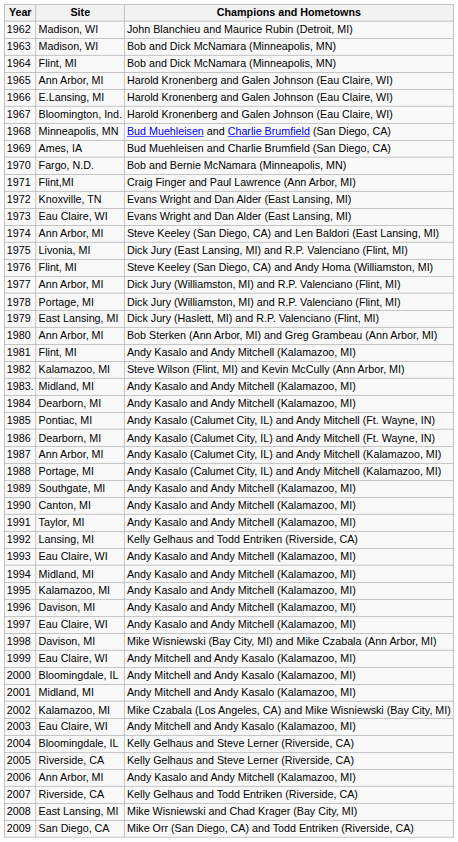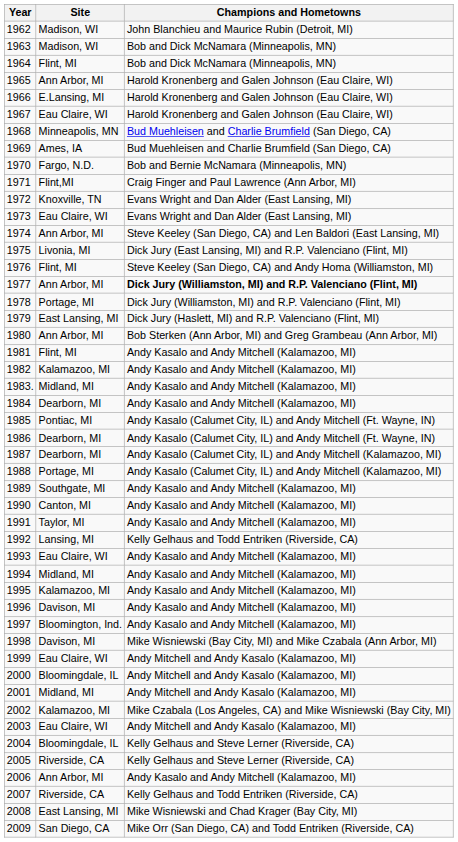 <table class="wikitable">
 <tr>
 <th>Year</th>
 <th>Site</th>
 <th>Champions and Hometowns</th>
 </tr>
 <tr>
 <td>1962</td>
 <td>Madison, WI</td>
 <td>John Blanchieu and Maurice Rubin (Detroit, MI)</td>
 </tr>
 <tr>
 <td>1963</td>
 <td>Madison, WI</td>
 <td>Bob and Dick McNamara (Minneapolis, MN)</td>
 </tr>
 <tr>
 <td>1964</td>
 <td>Flint, MI</td>
 <td>Bob and Dick McNamara (Minneapolis, MN)</td>
 </tr>
 <tr>
 <td>1965</td>
 <td>Ann Arbor, MI</td>
 <td>Harold Kronenberg and Galen Johnson (Eau Claire, WI)</td>
 </tr>
 <tr>
 <td>1966</td>
 <td>E.Lansing, MI</td>
 <td>Harold Kronenberg and Galen Johnson (Eau Claire, WI)</td>
 </tr>
 <tr>
 <td>1967</td>
-<td>Bloomington, Ind.</td>
+<td>Eau Claire, WI</td>
 <td>Harold Kronenberg and Galen Johnson (Eau Claire, WI)</td>
 </tr>
 <tr>
 <td>1968</td>
 <td>Minneapolis, MN</td>
 <td><a href='#'>Bud Muehleisen</a> and <a href='#'>Charlie Brumfield</a> (San Diego, CA)</td>
 </tr>
 <tr>
 <td>1969</td>
 <td>Ames, IA</td>
 <td>Bud Muehleisen and Charlie Brumfield (San Diego, CA)</td>
 </tr>
 <tr>
 <td>1970</td>
 <td>Fargo, N.D.</td>
 <td>Bob and Bernie McNamara (Minneapolis, MN)</td>
 </tr>
 <tr>
 <td>1971</td>
 <td>Flint,MI</td>
 <td>Craig Finger and Paul Lawrence (Ann Arbor, MI)</td>
 </tr>
 <tr>
 <td>1972</td>
 <td>Knoxville, TN</td>
 <td>Evans Wright and Dan Alder (East Lansing, MI)</td>
 </tr>
 <tr>
 <td>1973</td>
 <td>Eau Claire, WI</td>
 <td>Evans Wright and Dan Alder (East Lansing, MI)</td>
 </tr>
 <tr>
 <td>1974</td>
 <td>Ann Arbor, MI</td>
 <td>Steve Keeley (San Diego, CA) and Len Baldori (East Lansing, MI)</td>
 </tr>
 <tr>
 <td>1975</td>
 <td>Livonia, MI</td>
 <td>Dick Jury (East Lansing, MI) and R.P. Valenciano (Flint, MI)</td>
 </tr>
 <tr>
 <td>1976</td>
 <td>Flint, MI</td>
 <td>Steve Keeley (San Diego, CA) and Andy Homa (Williamston, MI)</td>
 </tr>
 <tr>
 <td>1977</td>
 <td>Ann Arbor, MI</td>
-<td>Dick Jury (Williamston, MI) and R.P. Valenciano (Flint, MI)</td>
+<td><strong>Dick Jury (Williamston, MI) and R.P. Valenciano (Flint, MI)</strong></td>
 </tr>
 <tr>
 <td>1978</td>
 <td>Portage, MI</td>
 <td>Dick Jury (Williamston, MI) and R.P. Valenciano (Flint, MI)</td>
 </tr>
 <tr>
 <td>1979</td>
 <td>East Lansing, MI</td>
 <td>Dick Jury (Haslett, MI) and R.P. Valenciano (Flint, MI)</td>
 </tr>
 <tr>
 <td>1980</td>
 <td>Ann Arbor, MI</td>
 <td>Bob Sterken (Ann Arbor, MI) and Greg Grambeau (Ann Arbor, MI)</td>
 </tr>
 <tr>
 <td>1981</td>
 <td>Flint, MI</td>
 <td>Andy Kasalo and Andy Mitchell (Kalamazoo, MI)</td>
 </tr>
 <tr>
 <td>1982</td>
 <td>Kalamazoo, MI</td>
-<td>Steve Wilson (Flint, MI) and Kevin McCully (Ann Arbor, MI)</td>
+<td>Andy Kasalo and Andy Mitchell (Kalamazoo, MI)</td>
 </tr>
 <tr>
 <td>1983.</td>
 <td>Midland, MI</td>
 <td>Andy Kasalo and Andy Mitchell (Kalamazoo, MI)</td>
 </tr>
 <tr>
 <td>1984</td>
 <td>Dearborn, MI</td>
 <td>Andy Kasalo and Andy Mitchell (Kalamazoo, MI)</td>
 </tr>
 <tr>
 <td>1985</td>
 <td>Pontiac, MI</td>
 <td>Andy Kasalo (Calumet City, IL) and Andy Mitchell (Ft. Wayne, IN)</td>
 </tr>
 <tr>
 <td>1986</td>
 <td>Dearborn, MI</td>
 <td>Andy Kasalo (Calumet City, IL) and Andy Mitchell (Ft. Wayne, IN)</td>
 </tr>
 <tr>
 <td>1987</td>
-<td>Ann Arbor, MI</td>
+<td>Dearborn, MI</td>
 <td>Andy Kasalo (Calumet City, IL) and Andy Mitchell (Kalamazoo, MI)</td>
 </tr>
 <tr>
 <td>1988</td>
 <td>Portage, MI</td>
 <td>Andy Kasalo (Calumet City, IL) and Andy Mitchell (Kalamazoo, MI)</td>
 </tr>
 <tr>
 <td>1989</td>
 <td>Southgate, MI</td>
 <td>Andy Kasalo and Andy Mitchell (Kalamazoo, MI)</td>
 </tr>
 <tr>
 <td>1990</td>
 <td>Canton, MI</td>
 <td>Andy Kasalo and Andy Mitchell (Kalamazoo, MI)</td>
 </tr>
 <tr>
 <td>1991</td>
 <td>Taylor, MI</td>
 <td>Andy Kasalo and Andy Mitchell (Kalamazoo, MI)</td>
 </tr>
 <tr>
 <td>1992</td>
 <td>Lansing, MI</td>
 <td>Kelly Gelhaus and Todd Entriken (Riverside, CA)</td>
 </tr>
 <tr>
 <td>1993</td>
 <td>Eau Claire, WI</td>
 <td>Andy Kasalo and Andy Mitchell (Kalamazoo, MI)</td>
 </tr>
 <tr>
 <td>1994</td>
 <td>Midland, MI</td>
 <td>Andy Kasalo and Andy Mitchell (Kalamazoo, MI)</td>
 </tr>
 <tr>
 <td>1995</td>
 <td>Kalamazoo, MI</td>
 <td>Andy Kasalo and Andy Mitchell (Kalamazoo, MI)</td>
 </tr>
 <tr>
 <td>1996</td>
 <td>Davison, MI</td>
 <td>Andy Kasalo and Andy Mitchell (Kalamazoo, MI)</td>
 </tr>
 <tr>
 <td>1997</td>
-<td>Eau Claire, WI</td>
+<td>Bloomington, Ind.</td>
 <td>Andy Kasalo and Andy Mitchell (Kalamazoo, MI)</td>
 </tr>
 <tr>
 <td>1998</td>
 <td>Davison, MI</td>
 <td>Mike Wisniewski (Bay City, MI) and Mike Czabala (Ann Arbor, MI)</td>
 </tr>
 <tr>
 <td>1999</td>
 <td>Eau Claire, WI</td>
 <td>Andy Mitchell and Andy Kasalo (Kalamazoo, MI)</td>
 </tr>
 <tr>
 <td>2000</td>
 <td>Bloomingdale, IL</td>
 <td>Andy Mitchell and Andy Kasalo (Kalamazoo, MI)</td>
 </tr>
 <tr>
 <td>2001</td>
 <td>Midland, MI</td>
 <td>Andy Mitchell and Andy Kasalo (Kalamazoo, MI)</td>
 </tr>
 <tr>
 <td>2002</td>
 <td>Kalamazoo, MI</td>
 <td>Mike Czabala (Los Angeles, CA) and Mike Wisniewski (Bay City, MI)</td>
 </tr>
 <tr>
 <td>2003</td>
 <td>Eau Claire, WI</td>
 <td>Andy Mitchell and Andy Kasalo (Kalamazoo, MI)</td>
 </tr>
 <tr>
 <td>2004</td>
 <td>Bloomingdale, IL</td>
 <td>Kelly Gelhaus and Steve Lerner (Riverside, CA)</td>
 </tr>
 <tr>
 <td>2005</td>
 <td>Riverside, CA</td>
 <td>Kelly Gelhaus and Steve Lerner (Riverside, CA)</td>
 </tr>
 <tr>
 <td>2006</td>
 <td>Ann Arbor, MI</td>
 <td>Andy Kasalo and Andy Mitchell (Kalamazoo, MI)</td>
 </tr>
 <tr>
 <td>2007</td>
 <td>Riverside, CA</td>
 <td>Kelly Gelhaus and Todd Entriken (Riverside, CA)</td>
 </tr>
 <tr>
 <td>2008</td>
 <td>East Lansing, MI</td>
 <td>Mike Wisniewski and Chad Krager (Bay City, MI)</td>
 </tr>
 <tr>
 <td>2009</td>
 <td>San Diego, CA</td>
 <td>Mike Orr (San Diego, CA) and Todd Entriken (Riverside, CA)</td>
 </tr>
 </table>
